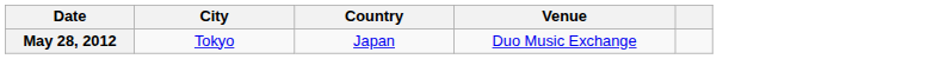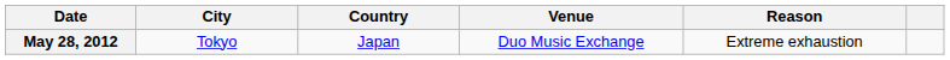 <table class="wikitable plainrowheaders" style="text-align:center;">
 <tr>
 <th scope="col" style="width:8em;">Date</th>
 <th scope="col" style="width:10em;">City</th>
 <th scope="col" style="width:10em;">Country</th>
 <th scope="col" style="width:14em;">Venue</th>
+<th scope="col" style="width:14em;">Reason</th>
 <th scope="col" style="width:2em;"></th>
 </tr>
 <tr>
 <th scope="row" style="text-align:center;">May 28, 2012</th>
 <td><a href='#'>Tokyo</a></td>
 <td><a href='#'>Japan</a></td>
 <td><a href='#'>Duo Music Exchange</a></td>
+<td>Extreme exhaustion</td>
 <td></td>
 </tr>
 </table>
